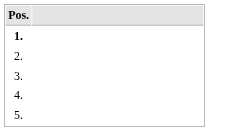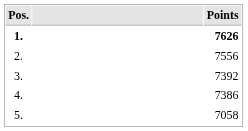 <table cellspacing="1" cellpadding="3" style="border:1px solid #AAAAAA;font-size:90%">
 <tr bgcolor="#E4E4E4">
 <th style="border-bottom:1px solid #AAAAAA" width=10>Pos.</th>
 <th style="border-bottom:1px solid #AAAAAA" width=200></th>
+<th style="border-bottom:1px solid #AAAAAA" width=20>Points</th>
 </tr>
 <tr>
 <td align="center"><strong>1.</strong></td>
 <td><strong></strong></td>
+<td align="right"><strong>7626</strong></td>
 </tr>
 <tr>
 <td align="center">2.</td>
 <td></td>
+<td align="right">7556</td>
 </tr>
 <tr>
 <td align="center">3.</td>
 <td></td>
+<td align="right">7392</td>
 </tr>
 <tr>
 <td align="center">4.</td>
 <td></td>
+<td align="right">7386</td>
 </tr>
 <tr>
 <td align="center">5.</td>
 <td></td>
+<td align="right">7058</td>
 </tr>
 </table>
